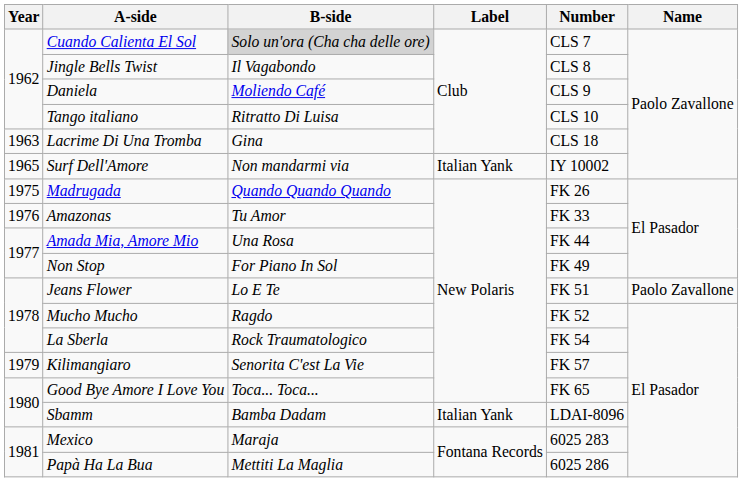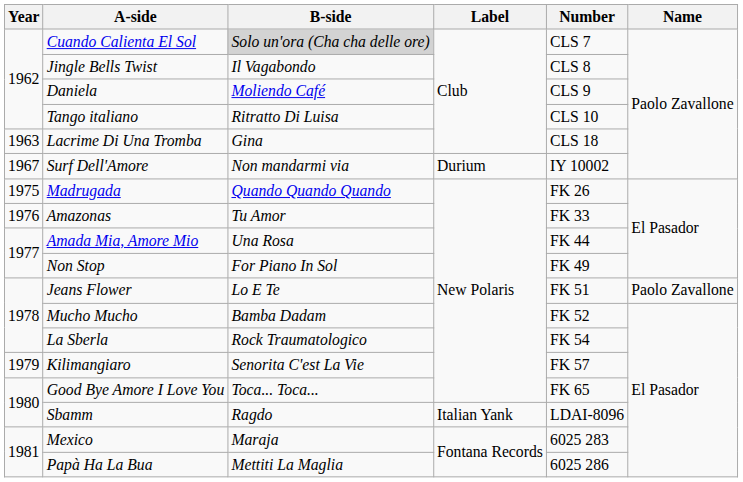 <table class="wikitable">
 <tr>
 <th>Year</th>
 <th>A-side</th>
 <th>B-side</th>
 <th>Label</th>
 <th>Number</th>
 <th>Name</th>
 </tr>
 <tr>
 <td rowspan="4">1962</td>
 <td><em><a href='#'>Cuando Calienta El Sol</a></em></td>
 <td style="background: lightgrey;"><em>Solo un'ora (Cha cha delle ore)</em></td>
 <td rowspan="5">Club</td>
 <td>CLS 7</td>
 <td rowspan="6">Paolo Zavallone</td>
 </tr>
 <tr>
 <td><em>Jingle Bells Twist</em></td>
 <td><em>Il Vagabondo</em></td>
 <td>CLS 8</td>
 </tr>
 <tr>
 <td><em>Daniela</em></td>
 <td><em><a href='#'>Moliendo Café</a></em></td>
 <td>CLS 9</td>
 </tr>
 <tr>
 <td><em>Tango italiano</em></td>
 <td><em>Ritratto Di Luisa</em></td>
 <td>CLS 10</td>
 </tr>
 <tr>
 <td>1963</td>
 <td><em>Lacrime Di Una Tromba</em></td>
 <td><em>Gina</em></td>
 <td>CLS 18</td>
 </tr>
 <tr>
-<td>1965</td>
+<td>1967</td>
 <td><em>Surf Dell'Amore</em></td>
 <td><em>Non mandarmi via</em></td>
-<td>Italian Yank</td>
+<td>Durium</td>
 <td>IY 10002</td>
 </tr>
 <tr>
 <td>1975</td>
 <td><em><a href='#'>Madrugada</a></em></td>
 <td><em><a href='#'>Quando Quando Quando</a></em></td>
 <td rowspan="9">New Polaris</td>
 <td>FK 26</td>
 <td rowspan="4">El Pasador</td>
 </tr>
 <tr>
 <td>1976</td>
 <td><em>Amazonas</em></td>
 <td><em>Tu Amor</em></td>
 <td>FK 33</td>
 </tr>
 <tr>
 <td rowspan="2">1977</td>
 <td><em><a href='#'>Amada Mia, Amore Mio</a></em></td>
 <td><em>Una Rosa</em></td>
 <td>FK 44</td>
 </tr>
 <tr>
 <td><em>Non Stop</em></td>
 <td><em>For Piano In Sol </em></td>
 <td>FK 49</td>
 </tr>
 <tr>
 <td rowspan="3">1978</td>
 <td><em>Jeans Flower</em></td>
 <td><em>Lo E Te</em></td>
 <td>FK 51</td>
 <td>Paolo Zavallone</td>
 </tr>
 <tr>
 <td><em>Mucho Mucho</em></td>
-<td><em>Ragdo</em></td>
+<td><em>Bamba Dadam</em></td>
 <td>FK 52</td>
 <td rowspan="7">El Pasador</td>
 </tr>
 <tr>
 <td><em>La Sberla</em></td>
 <td><em>Rock Traumatologico</em></td>
 <td>FK 54</td>
 </tr>
 <tr>
 <td>1979</td>
 <td><em>Kilimangiaro</em></td>
 <td><em>Senorita C'est La Vie</em></td>
 <td>FK 57</td>
 </tr>
 <tr>
 <td rowspan="2">1980</td>
 <td><em>Good Bye Amore I Love You</em></td>
 <td><em>Toca... Toca...</em></td>
 <td>FK 65</td>
 </tr>
 <tr>
 <td><em>Sbamm</em></td>
-<td><em>Bamba Dadam</em></td>
+<td><em>Ragdo</em></td>
 <td>Italian Yank</td>
 <td>LDAI-8096</td>
 </tr>
 <tr>
 <td rowspan="2">1981</td>
 <td><em>Mexico</em></td>
 <td><em>Maraja</em></td>
 <td rowspan="2">Fontana Records</td>
 <td>6025 283</td>
 </tr>
 <tr>
 <td><em>Papà Ha La Bua</em></td>
 <td><em>Mettiti La Maglia</em></td>
 <td>6025 286</td>
 </tr>
 </table>
